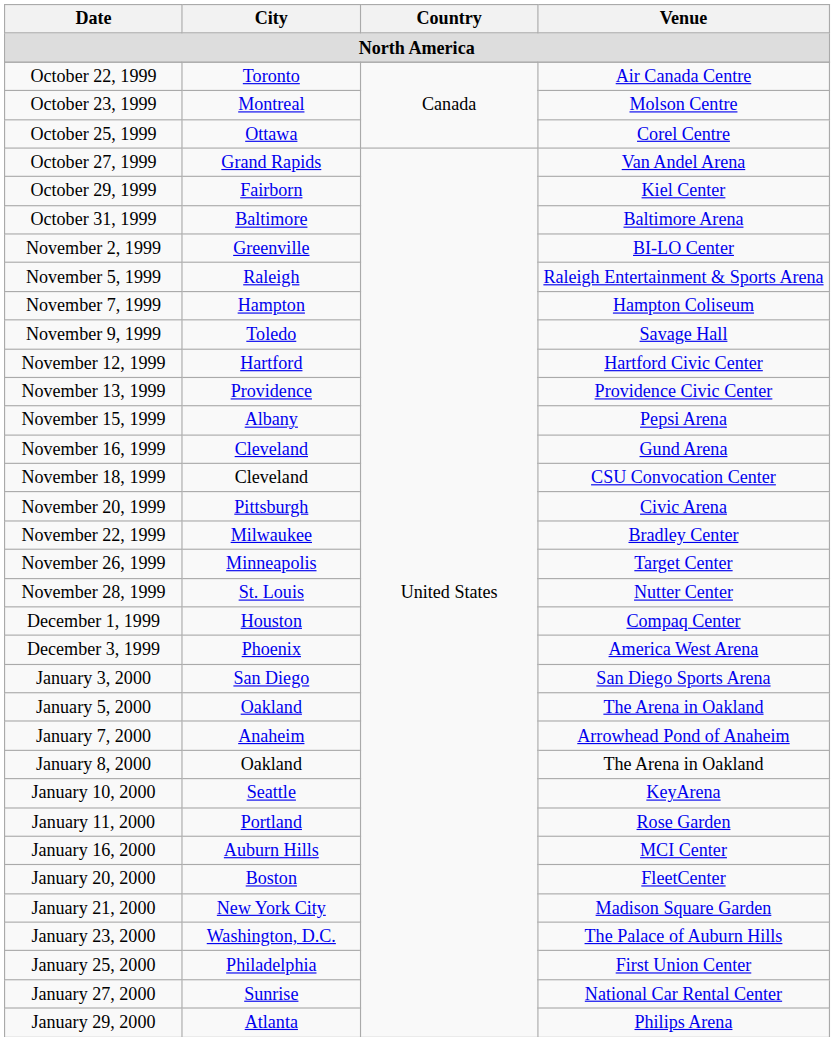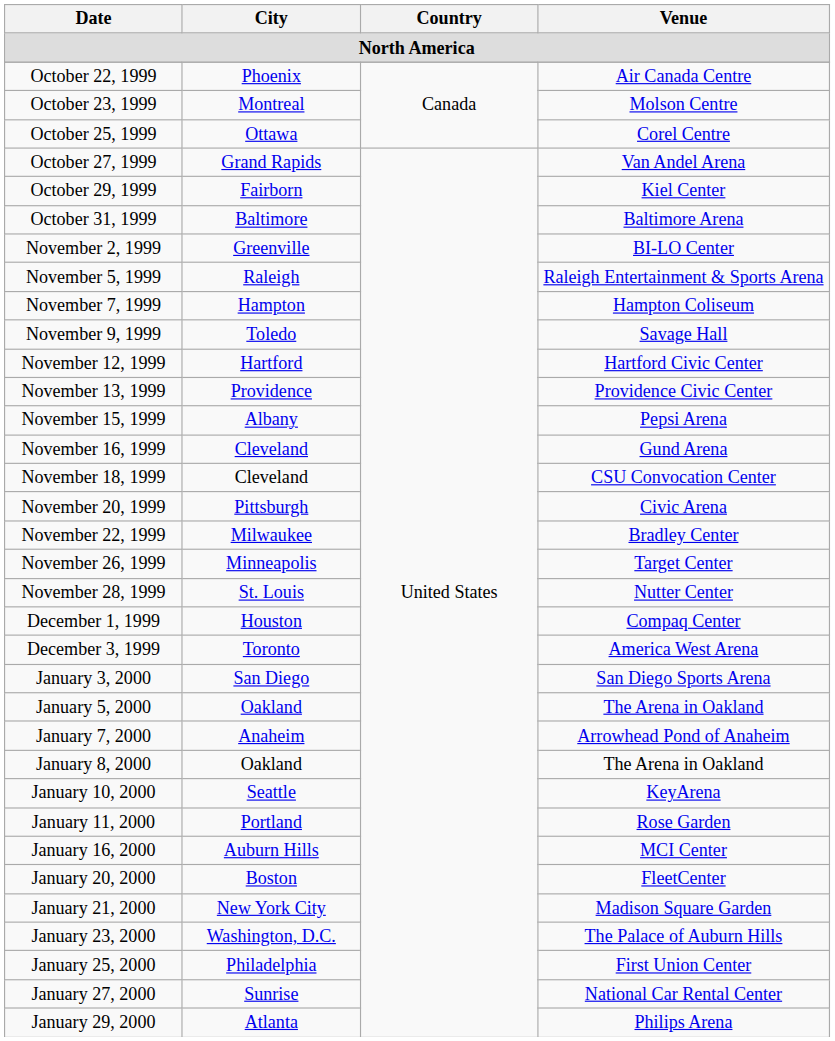 <table class="wikitable" style="text-align:center;">
 <tr>
 <th width="150">Date</th>
 <th width="150">City</th>
 <th width="150">Country</th>
 <th width="250">Venue</th>
 </tr>
 <tr bgcolor="#DDDDDD">
 <td colspan=4><strong>North America</strong></td>
 </tr>
 <tr bgcolor="#CCCCCC">
 </tr>
 <tr>
 <td>October 22, 1999</td>
-<td><a href='#'>Toronto</a></td>
+<td><a href='#'>Phoenix</a></td>
 <td rowspan="3">Canada</td>
 <td><a href='#'>Air Canada Centre</a></td>
 </tr>
 <tr>
 <td>October 23, 1999</td>
 <td><a href='#'>Montreal</a></td>
 <td><a href='#'>Molson Centre</a></td>
 </tr>
 <tr>
 <td>October 25, 1999</td>
 <td><a href='#'>Ottawa</a></td>
 <td><a href='#'>Corel Centre</a></td>
 </tr>
 <tr>
 <td>October 27, 1999</td>
 <td><a href='#'>Grand Rapids</a></td>
 <td rowspan="31">United States</td>
 <td><a href='#'>Van Andel Arena</a></td>
 </tr>
 <tr>
 <td>October 29, 1999</td>
 <td><a href='#'>Fairborn</a></td>
 <td><a href='#'>Kiel Center</a></td>
 </tr>
 <tr>
 <td>October 31, 1999</td>
 <td><a href='#'>Baltimore</a></td>
 <td><a href='#'>Baltimore Arena</a></td>
 </tr>
 <tr>
 <td>November 2, 1999</td>
 <td><a href='#'>Greenville</a></td>
 <td><a href='#'>BI-LO Center</a></td>
 </tr>
 <tr>
 <td>November 5, 1999</td>
 <td><a href='#'>Raleigh</a></td>
 <td><a href='#'>Raleigh Entertainment & Sports Arena</a></td>
 </tr>
 <tr>
 <td>November 7, 1999</td>
 <td><a href='#'>Hampton</a></td>
 <td><a href='#'>Hampton Coliseum</a></td>
 </tr>
 <tr>
 <td>November 9, 1999</td>
 <td><a href='#'>Toledo</a></td>
 <td><a href='#'>Savage Hall</a></td>
 </tr>
 <tr>
 <td>November 12, 1999</td>
 <td><a href='#'>Hartford</a></td>
 <td><a href='#'>Hartford Civic Center</a></td>
 </tr>
 <tr>
 <td>November 13, 1999</td>
 <td><a href='#'>Providence</a></td>
 <td><a href='#'>Providence Civic Center</a></td>
 </tr>
 <tr>
 <td>November 15, 1999</td>
 <td><a href='#'>Albany</a></td>
 <td><a href='#'>Pepsi Arena</a></td>
 </tr>
 <tr>
 <td>November 16, 1999</td>
 <td><a href='#'>Cleveland</a></td>
 <td><a href='#'>Gund Arena</a></td>
 </tr>
 <tr>
 <td>November 18, 1999</td>
 <td>Cleveland</td>
 <td><a href='#'>CSU Convocation Center</a></td>
 </tr>
 <tr>
 <td>November 20, 1999</td>
 <td><a href='#'>Pittsburgh</a></td>
 <td><a href='#'>Civic Arena</a></td>
 </tr>
 <tr>
 <td>November 22, 1999</td>
 <td><a href='#'>Milwaukee</a></td>
 <td><a href='#'>Bradley Center</a></td>
 </tr>
 <tr>
 <td>November 26, 1999</td>
 <td><a href='#'>Minneapolis</a></td>
 <td><a href='#'>Target Center</a></td>
 </tr>
 <tr>
 <td>November 28, 1999</td>
 <td><a href='#'>St. Louis</a></td>
 <td><a href='#'>Nutter Center</a></td>
 </tr>
 <tr>
 <td>December 1, 1999</td>
 <td><a href='#'>Houston</a></td>
 <td><a href='#'>Compaq Center</a></td>
 </tr>
 <tr>
 <td>December 3, 1999</td>
-<td><a href='#'>Phoenix</a></td>
+<td><a href='#'>Toronto</a></td>
 <td><a href='#'>America West Arena</a></td>
 </tr>
 <tr>
 <td>January 3, 2000</td>
 <td><a href='#'>San Diego</a></td>
 <td><a href='#'>San Diego Sports Arena</a></td>
 </tr>
 <tr>
 <td>January 5, 2000</td>
 <td><a href='#'>Oakland</a></td>
 <td><a href='#'>The Arena in Oakland</a></td>
 </tr>
 <tr>
 <td>January 7, 2000</td>
 <td><a href='#'>Anaheim</a></td>
 <td><a href='#'>Arrowhead Pond of Anaheim</a></td>
 </tr>
 <tr>
 <td>January 8, 2000</td>
 <td>Oakland</td>
 <td>The Arena in Oakland</td>
 </tr>
 <tr>
 <td>January 10, 2000</td>
 <td><a href='#'>Seattle</a></td>
 <td><a href='#'>KeyArena</a></td>
 </tr>
 <tr>
 <td>January 11, 2000</td>
 <td><a href='#'>Portland</a></td>
 <td><a href='#'>Rose Garden</a></td>
 </tr>
 <tr>
 <td>January 16, 2000</td>
 <td><a href='#'>Auburn Hills</a></td>
 <td><a href='#'>MCI Center</a></td>
 </tr>
 <tr>
 <td>January 20, 2000</td>
 <td><a href='#'>Boston</a></td>
 <td><a href='#'>FleetCenter</a></td>
 </tr>
 <tr>
 <td>January 21, 2000</td>
 <td><a href='#'>New York City</a></td>
 <td><a href='#'>Madison Square Garden</a></td>
 </tr>
 <tr>
 <td>January 23, 2000</td>
 <td><a href='#'>Washington, D.C.</a></td>
 <td><a href='#'>The Palace of Auburn Hills</a></td>
 </tr>
 <tr>
 <td>January 25, 2000</td>
 <td><a href='#'>Philadelphia</a></td>
 <td><a href='#'>First Union Center</a></td>
 </tr>
 <tr>
 <td>January 27, 2000</td>
 <td><a href='#'>Sunrise</a></td>
 <td><a href='#'>National Car Rental Center</a></td>
 </tr>
 <tr>
 <td>January 29, 2000</td>
 <td><a href='#'>Atlanta</a></td>
 <td><a href='#'>Philips Arena</a></td>
 </tr>
 </table>
